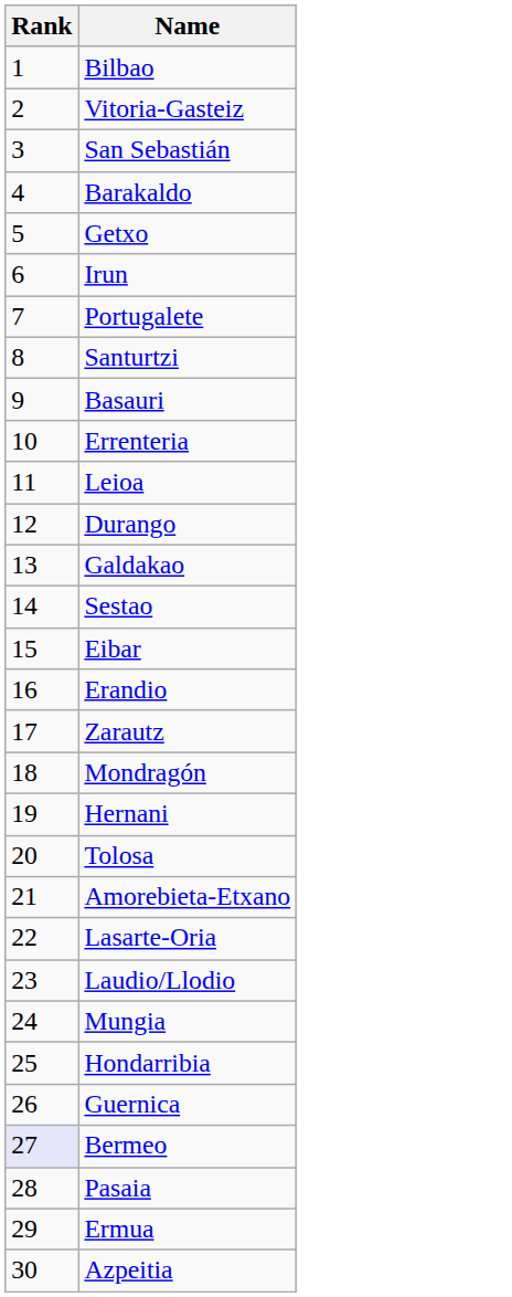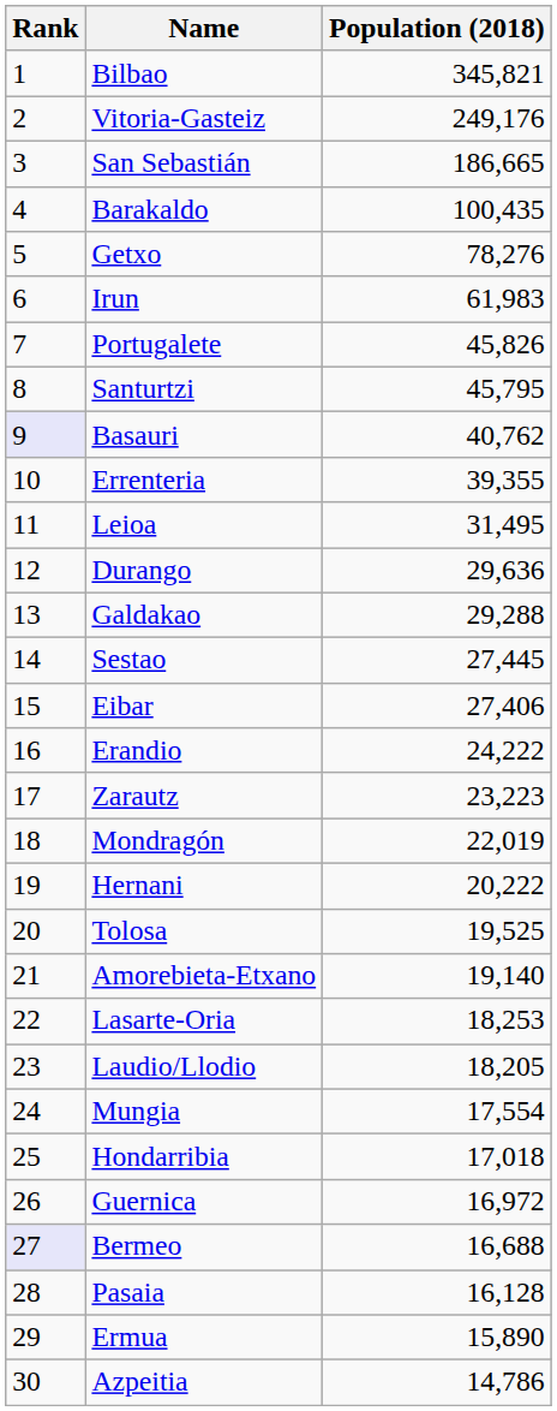 <table class="wikitable sortable">
 <tr>
 <th>Rank</th>
 <th>Name</th>
+<th>Population (2018)</th>
 </tr>
 <tr>
 <td>1</td>
 <td><a href='#'>Bilbao</a></td>
+<td align="right">345,821</td>
 </tr>
 <tr>
 <td>2</td>
 <td><a href='#'>Vitoria-Gasteiz</a></td>
+<td align="right">249,176</td>
 </tr>
 <tr>
 <td>3</td>
 <td><a href='#'>San Sebastián</a></td>
+<td align="right">186,665</td>
 </tr>
 <tr>
 <td>4</td>
 <td><a href='#'>Barakaldo</a></td>
+<td align="right">100,435</td>
 </tr>
 <tr>
 <td>5</td>
 <td><a href='#'>Getxo</a></td>
+<td align="right">78,276</td>
 </tr>
 <tr>
 <td>6</td>
 <td><a href='#'>Irun</a></td>
+<td align="right">61,983</td>
 </tr>
 <tr>
 <td>7</td>
 <td><a href='#'>Portugalete</a></td>
+<td align="right">45,826</td>
 </tr>
 <tr>
 <td>8</td>
 <td><a href='#'>Santurtzi</a></td>
+<td align="right">45,795</td>
 </tr>
 <tr>
-<td>9</td>
+<td style="background: lavender;">9</td>
 <td><a href='#'>Basauri</a></td>
+<td align="right">40,762</td>
 </tr>
 <tr>
 <td>10</td>
 <td><a href='#'>Errenteria</a></td>
+<td align="right">39,355</td>
 </tr>
 <tr>
 <td>11</td>
 <td><a href='#'>Leioa</a></td>
+<td align="right">31,495</td>
 </tr>
 <tr>
 <td>12</td>
 <td><a href='#'>Durango</a></td>
+<td align="right">29,636</td>
 </tr>
 <tr>
 <td>13</td>
 <td><a href='#'>Galdakao</a></td>
+<td align="right">29,288</td>
 </tr>
 <tr>
 <td>14</td>
 <td><a href='#'>Sestao</a></td>
+<td align="right">27,445</td>
 </tr>
 <tr>
 <td>15</td>
 <td><a href='#'>Eibar</a></td>
+<td align="right">27,406</td>
 </tr>
 <tr>
 <td>16</td>
 <td><a href='#'>Erandio</a></td>
+<td align="right">24,222</td>
 </tr>
 <tr>
 <td>17</td>
 <td><a href='#'>Zarautz</a></td>
+<td align="right">23,223</td>
 </tr>
 <tr>
 <td>18</td>
 <td><a href='#'>Mondragón</a></td>
+<td align="right">22,019</td>
 </tr>
 <tr>
 <td>19</td>
 <td><a href='#'>Hernani</a></td>
+<td align="right">20,222</td>
 </tr>
 <tr>
 <td>20</td>
 <td><a href='#'>Tolosa</a></td>
+<td align="right">19,525</td>
 </tr>
 <tr>
 <td>21</td>
 <td><a href='#'>Amorebieta-Etxano</a></td>
+<td align="right">19,140</td>
 </tr>
 <tr>
 <td>22</td>
 <td><a href='#'>Lasarte-Oria</a></td>
+<td align="right">18,253</td>
 </tr>
 <tr>
 <td>23</td>
 <td><a href='#'>Laudio/Llodio</a></td>
+<td align="right">18,205</td>
 </tr>
 <tr>
 <td>24</td>
 <td><a href='#'>Mungia</a></td>
+<td align="right">17,554</td>
 </tr>
 <tr>
 <td>25</td>
 <td><a href='#'>Hondarribia</a></td>
+<td align="right">17,018</td>
 </tr>
 <tr>
 <td>26</td>
 <td><a href='#'>Guernica</a></td>
+<td align="right">16,972</td>
 </tr>
 <tr>
 <td style="background: lavender;">27</td>
 <td><a href='#'>Bermeo</a></td>
+<td align="right">16,688</td>
 </tr>
 <tr>
 <td>28</td>
 <td><a href='#'>Pasaia</a></td>
+<td align="right">16,128</td>
 </tr>
 <tr>
 <td>29</td>
 <td><a href='#'>Ermua</a></td>
+<td align="right">15,890</td>
 </tr>
 <tr>
 <td>30</td>
 <td><a href='#'>Azpeitia</a></td>
+<td align="right">14,786</td>
 </tr>
 </table>
